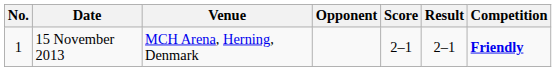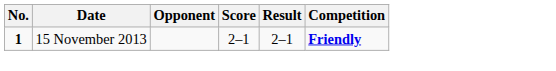 <table class="wikitable sortable">
 <tr>
 <th scope="col">No.</th>
 <th scope="col">Date</th>
-<th scope="col">Venue</th>
 <th scope="col">Opponent</th>
 <th scope="col">Score</th>
 <th scope="col">Result</th>
 <th scope="col">Competition</th>
 </tr>
 <tr>
-<td align="center">1</td>
+<td align="center"><strong>1</strong></td>
 <td>15 November 2013</td>
-<td><a href='#'>MCH Arena</a>, <a href='#'>Herning</a>, Denmark</td>
 <td></td>
 <td align="center">2–1</td>
 <td align="center">2–1</td>
 <td><strong><a href='#'>Friendly</a></strong></td>
 </tr>
 </table>
